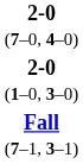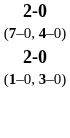 <table style="width:100%;" cellspacing="1">
 <tr>
 <th width=25%></th>
 <th width=10%></th>
 <th width=25%></th>
 </tr>
 <tr style=font-size:90%>
 <td align=right><strong></strong></td>
 <td align=center><strong> 2-0 </strong><br><small>(<strong>7</strong>–0, <strong>4</strong>–0)</small></td>
 <td></td>
 </tr>
 <tr style=font-size:90%>
 <td align=right><strong></strong></td>
 <td align=center><strong> 2-0 </strong><br><small>(<strong>1</strong>–0, <strong>3</strong>–0)</small></td>
 <td></td>
 </tr>
-<tr style=font-size:90%>
-<td align=right><strong></strong></td>
-<td align=center><strong> <a href='#'>Fall</a> </strong><br><small>(<strong>7</strong>–1, <strong>3</strong>–1)</small></td>
-<td></td>
-</tr>
 </table>
